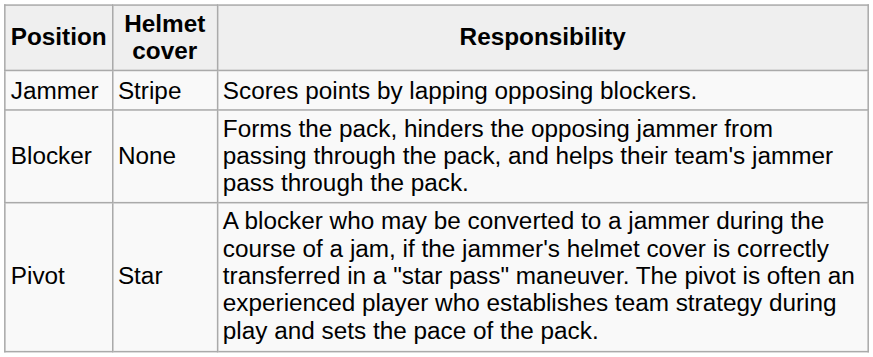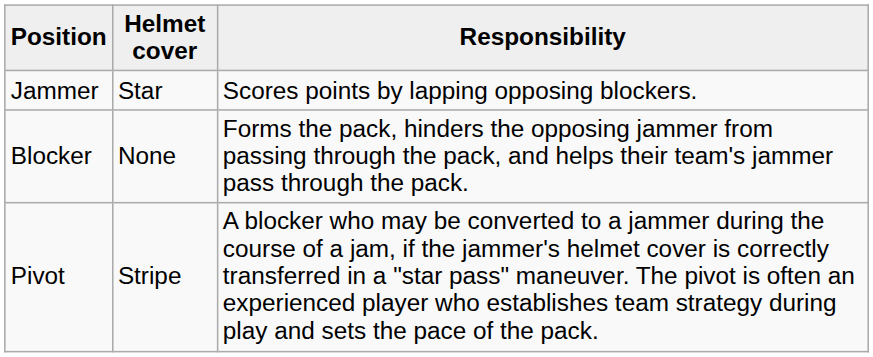 <table class="wikitable" style="float: right; width: 45%; margin-left: 0.5em">
 <tr>
 <th style="background: #efefef;">Position</th>
 <th style="background: #efefef;">Helmet cover</th>
 <th style="background: #efefef;">Responsibility</th>
 </tr>
 <tr>
 <td>Jammer</td>
-<td>Stripe</td>
+<td>Star</td>
 <td>Scores points by lapping opposing blockers.</td>
 </tr>
 <tr>
 <td>Blocker</td>
 <td>None</td>
 <td>Forms the pack, hinders the opposing jammer from passing through the pack, and helps their team's jammer pass through the pack.</td>
 </tr>
 <tr>
 <td>Pivot</td>
-<td>Star</td>
+<td>Stripe</td>
 <td>A blocker who may be converted to a jammer during the course of a jam, if the jammer's helmet cover is correctly transferred in a "star pass" maneuver. The pivot is often an experienced player who establishes team strategy during play and sets the pace of the pack.</td>
 </tr>
 </table>
